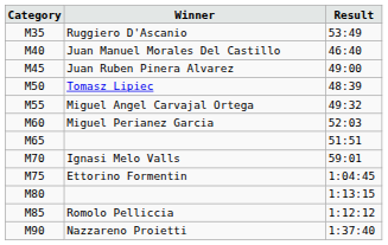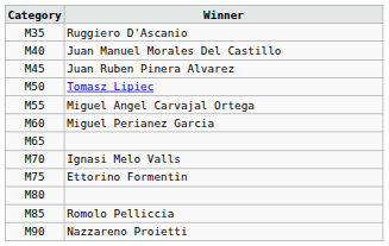 <table class="wikitable" width=35%>
 <tr>
 <td width=15% align="center" bgcolor=#E3E7E6><strong>Category</strong></td>
 <td align="center" bgcolor=#E3E7E6> <strong>Winner</strong></td>
-<td width=15% align="center" bgcolor=#E3E7E6><strong>Result</strong></td>
 </tr>
 <tr>
 <td align="center">M35</td>
 <td> Ruggiero D'Ascanio</td>
-<td>53:49</td>
 </tr>
 <tr>
 <td align="center">M40</td>
 <td> Juan Manuel Morales Del Castillo</td>
-<td>46:40</td>
 </tr>
 <tr>
 <td align="center">M45</td>
 <td> Juan Ruben Pinera Alvarez</td>
-<td>49:00</td>
 </tr>
 <tr>
 <td align="center">M50</td>
 <td> <a href='#'>Tomasz Lipiec</a></td>
-<td>48:39</td>
 </tr>
 <tr>
 <td align="center">M55</td>
 <td> Miguel Angel Carvajal Ortega</td>
-<td>49:32</td>
 </tr>
 <tr>
 <td align="center">M60</td>
 <td> Miguel Perianez Garcia</td>
-<td>52:03</td>
 </tr>
 <tr>
 <td align="center">M65</td>
 <td> </td>
-<td>51:51</td>
 </tr>
 <tr>
 <td align="center">M70</td>
 <td> Ignasi Melo Valls</td>
-<td>59:01</td>
 </tr>
 <tr>
 <td align="center">M75</td>
 <td> Ettorino Formentin</td>
-<td>1:04:45</td>
 </tr>
 <tr>
 <td align="center">M80</td>
 <td> </td>
-<td>1:13:15</td>
 </tr>
 <tr>
 <td align="center">M85</td>
 <td> Romolo Pelliccia</td>
-<td>1:12:12</td>
 </tr>
 <tr>
 <td align="center">M90</td>
 <td> Nazzareno Proietti</td>
-<td>1:37:40</td>
 </tr>
 </table>
